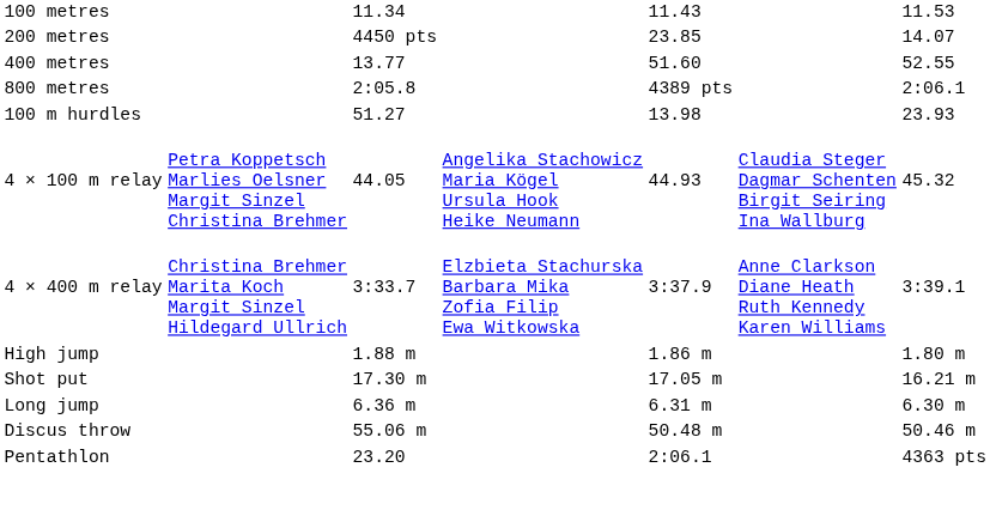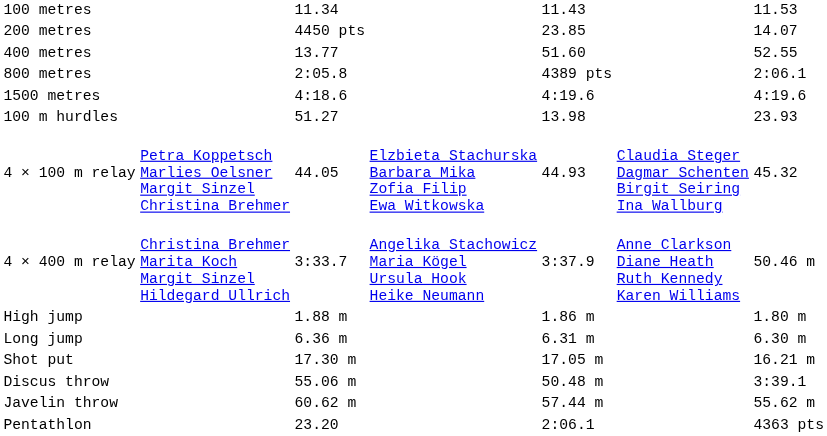 <table>
 <tr>
 <td>100 metres</td>
 <td></td>
 <td>11.34</td>
 <td></td>
 <td>11.43</td>
 <td></td>
 <td>11.53</td>
 </tr>
 <tr>
 <td>200 metres</td>
 <td></td>
 <td>4450 pts</td>
 <td></td>
 <td>23.85</td>
 <td></td>
 <td>14.07</td>
 </tr>
 <tr>
 <td>400 metres</td>
 <td></td>
 <td>13.77</td>
 <td></td>
 <td>51.60</td>
 <td></td>
 <td>52.55</td>
 </tr>
 <tr>
 <td>800 metres</td>
 <td></td>
 <td>2:05.8</td>
 <td></td>
 <td>4389 pts</td>
 <td></td>
 <td>2:06.1</td>
 </tr>
 <tr>
+<td>1500 metres</td>
+<td></td>
+<td>4:18.6</td>
+<td></td>
+<td>4:19.6</td>
+<td></td>
+<td>4:19.6</td>
+</tr>
+<tr>
 <td>100 m hurdles</td>
 <td></td>
 <td>51.27</td>
 <td></td>
 <td>13.98</td>
 <td></td>
 <td>23.93</td>
 </tr>
 <tr>
 <td>4 × 100 m relay</td>
 <td><br><a href='#'>Petra Koppetsch</a><br><a href='#'>Marlies Oelsner</a><br><a href='#'>Margit Sinzel</a><br><a href='#'>Christina Brehmer</a></td>
 <td>44.05</td>
-<td><br><a href='#'>Angelika Stachowicz</a><br><a href='#'>Maria Kögel</a><br><a href='#'>Ursula Hook</a><br><a href='#'>Heike Neumann</a></td>
+<td><br><a href='#'>Elzbieta Stachurska</a><br><a href='#'>Barbara Mika</a><br><a href='#'>Zofia Filip</a><br><a href='#'>Ewa Witkowska</a></td>
 <td>44.93</td>
 <td><br><a href='#'>Claudia Steger</a><br><a href='#'>Dagmar Schenten</a><br><a href='#'>Birgit Seiring</a><br><a href='#'>Ina Wallburg</a></td>
 <td>45.32</td>
 </tr>
 <tr>
 <td>4 × 400 m relay</td>
 <td><br><a href='#'>Christina Brehmer</a><br><a href='#'>Marita Koch</a><br><a href='#'>Margit Sinzel</a><br><a href='#'>Hildegard Ullrich</a></td>
 <td>3:33.7</td>
-<td><br><a href='#'>Elzbieta Stachurska</a><br><a href='#'>Barbara Mika</a><br><a href='#'>Zofia Filip</a><br><a href='#'>Ewa Witkowska</a></td>
+<td><br><a href='#'>Angelika Stachowicz</a><br><a href='#'>Maria Kögel</a><br><a href='#'>Ursula Hook</a><br><a href='#'>Heike Neumann</a></td>
 <td>3:37.9</td>
 <td><br><a href='#'>Anne Clarkson</a><br><a href='#'>Diane Heath</a><br><a href='#'>Ruth Kennedy</a><br><a href='#'>Karen Williams</a></td>
-<td>3:39.1</td>
+<td>50.46 m</td>
 </tr>
 <tr>
 <td>High jump</td>
 <td></td>
 <td>1.88 m</td>
 <td></td>
 <td>1.86 m</td>
 <td></td>
 <td>1.80 m</td>
 </tr>
 <tr>
+<td>Long jump</td>
+<td></td>
+<td>6.36 m</td>
+<td></td>
+<td>6.31 m</td>
+<td></td>
+<td>6.30 m</td>
+</tr>
+<tr>
 <td>Shot put</td>
 <td></td>
 <td>17.30 m</td>
 <td></td>
 <td>17.05 m</td>
 <td></td>
 <td>16.21 m</td>
 </tr>
 <tr>
-<td>Long jump</td>
-<td></td>
-<td>6.36 m</td>
-<td></td>
-<td>6.31 m</td>
-<td></td>
-<td>6.30 m</td>
-</tr>
-<tr>
 <td>Discus throw</td>
 <td></td>
 <td>55.06 m</td>
 <td></td>
 <td>50.48 m</td>
 <td></td>
-<td>50.46 m</td>
+<td>3:39.1</td>
+</tr>
+<tr>
+<td>Javelin throw</td>
+<td></td>
+<td>60.62 m</td>
+<td></td>
+<td>57.44 m</td>
+<td></td>
+<td>55.62 m</td>
 </tr>
 <tr>
 <td>Pentathlon</td>
 <td></td>
 <td>23.20</td>
 <td></td>
 <td>2:06.1</td>
 <td></td>
 <td>4363 pts</td>
 </tr>
 </table>
